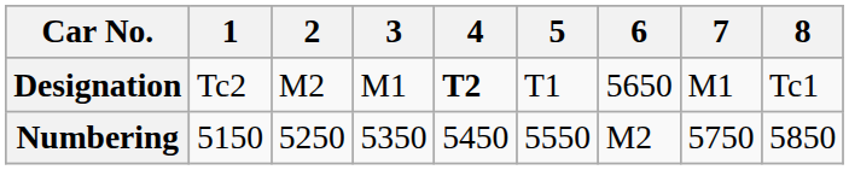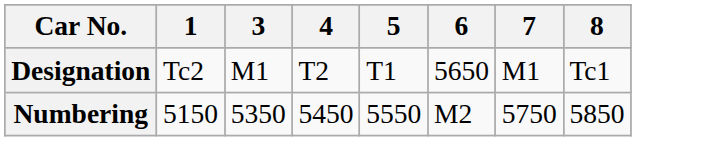 <table class="wikitable">
 <tr>
 <th>Car No.</th>
 <th>1</th>
-<th>2</th>
 <th>3</th>
 <th>4</th>
 <th>5</th>
 <th>6</th>
 <th>7</th>
 <th>8</th>
 </tr>
 <tr>
 <th>Designation</th>
 <td>Tc2</td>
-<td>M2</td>
 <td>M1</td>
-<td><strong>T2</strong></td>
+<td>T2</td>
 <td>T1</td>
 <td>5650</td>
 <td>M1</td>
 <td>Tc1</td>
 </tr>
 <tr>
 <th>Numbering</th>
 <td>5150</td>
-<td>5250</td>
 <td>5350</td>
 <td>5450</td>
 <td>5550</td>
 <td>M2</td>
 <td>5750</td>
 <td>5850</td>
 </tr>
 </table>
